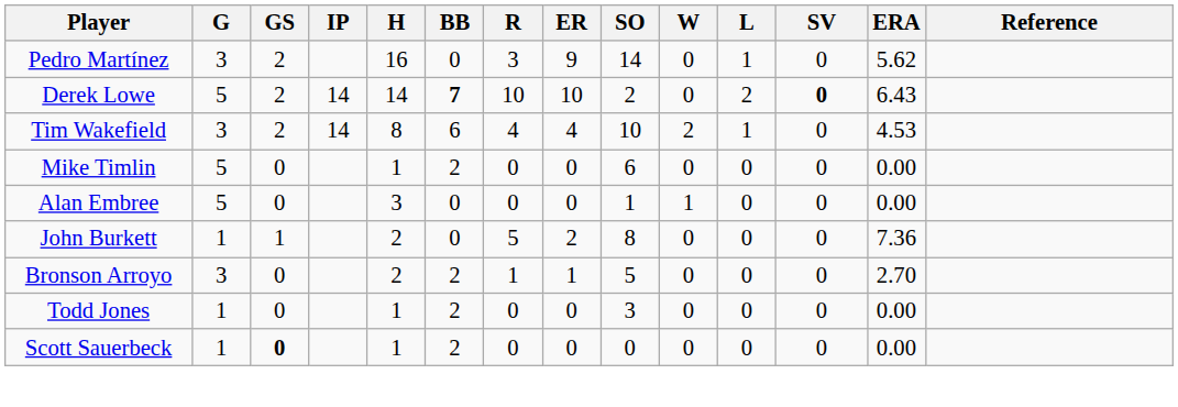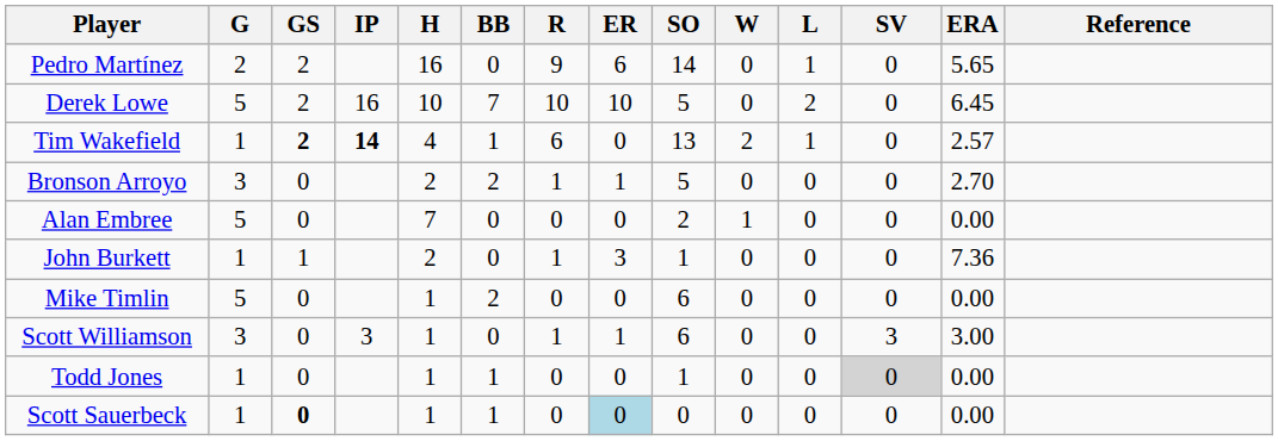 <table class="wikitable sortable" style="text-align:center">
 <tr>
 <th width="16%">Player</th>
 <th width="5%">G</th>
 <th width="5%">GS</th>
 <th width="5%">IP</th>
 <th width="5%">H</th>
 <th width="5%">BB</th>
 <th width="5%">R</th>
 <th width="5%">ER</th>
 <th width="5%">SO</th>
 <th width="5%">W</th>
 <th width="5%">L</th>
 <th>SV</th>
 <th width="5%">ERA</th>
 <th>Reference</th>
 </tr>
 <tr>
 <td><a href='#'>Pedro Martínez</a></td>
-<td>3</td>
+<td>2</td>
 <td>2</td>
 <td></td>
 <td>16</td>
 <td>0</td>
-<td>3</td>
 <td>9</td>
+<td>6</td>
 <td>14</td>
 <td>0</td>
 <td>1</td>
 <td>0</td>
-<td>5.62</td>
+<td>5.65</td>
 <td></td>
 </tr>
 <tr>
 <td><a href='#'>Derek Lowe</a></td>
 <td>5</td>
 <td>2</td>
-<td>14</td>
-<td>14</td>
-<td><strong>7</strong></td>
+<td>16</td>
+<td>10</td>
+<td>7</td>
 <td>10</td>
 <td>10</td>
+<td>5</td>
+<td>0</td>
 <td>2</td>
 <td>0</td>
-<td>2</td>
-<td><strong>0</strong></td>
-<td>6.43</td>
+<td>6.45</td>
 <td></td>
 </tr>
 <tr>
 <td><a href='#'>Tim Wakefield</a></td>
-<td>3</td>
-<td>2</td>
-<td>14</td>
-<td>8</td>
+<td>1</td>
+<td><strong>2</strong></td>
+<td><strong>14</strong></td>
+<td>4</td>
+<td>1</td>
 <td>6</td>
-<td>4</td>
-<td>4</td>
-<td>10</td>
+<td>0</td>
+<td>13</td>
 <td>2</td>
 <td>1</td>
 <td>0</td>
-<td>4.53</td>
+<td>2.57</td>
+<td></td>
+</tr>
+<tr>
+<td><a href='#'>Bronson Arroyo</a></td>
+<td>3</td>
+<td>0</td>
+<td></td>
+<td>2</td>
+<td>2</td>
+<td>1</td>
+<td>1</td>
+<td>5</td>
+<td>0</td>
+<td>0</td>
+<td>0</td>
+<td>2.70</td>
+<td></td>
+</tr>
+<tr>
+<td><a href='#'>Alan Embree</a></td>
+<td>5</td>
+<td>0</td>
+<td></td>
+<td>7</td>
+<td>0</td>
+<td>0</td>
+<td>0</td>
+<td>2</td>
+<td>1</td>
+<td>0</td>
+<td>0</td>
+<td>0.00</td>
+<td></td>
+</tr>
+<tr>
+<td><a href='#'>John Burkett</a></td>
+<td>1</td>
+<td>1</td>
+<td></td>
+<td>2</td>
+<td>0</td>
+<td>1</td>
+<td>3</td>
+<td>1</td>
+<td>0</td>
+<td>0</td>
+<td>0</td>
+<td>7.36</td>
 <td></td>
 </tr>
 <tr>
 <td><a href='#'>Mike Timlin</a></td>
 <td>5</td>
 <td>0</td>
 <td></td>
 <td>1</td>
 <td>2</td>
 <td>0</td>
 <td>0</td>
 <td>6</td>
 <td>0</td>
 <td>0</td>
 <td>0</td>
 <td>0.00</td>
 <td></td>
 </tr>
 <tr>
-<td><a href='#'>Alan Embree</a></td>
-<td>5</td>
-<td>0</td>
-<td></td>
+<td><a href='#'>Scott Williamson</a></td>
 <td>3</td>
 <td>0</td>
-<td>0</td>
+<td>3</td>
+<td>1</td>
 <td>0</td>
 <td>1</td>
 <td>1</td>
+<td>6</td>
 <td>0</td>
 <td>0</td>
-<td>0.00</td>
-<td></td>
-</tr>
-<tr>
-<td><a href='#'>John Burkett</a></td>
-<td>1</td>
-<td>1</td>
-<td></td>
-<td>2</td>
-<td>0</td>
-<td>5</td>
-<td>2</td>
-<td>8</td>
-<td>0</td>
-<td>0</td>
-<td>0</td>
-<td>7.36</td>
-<td></td>
-</tr>
-<tr>
-<td><a href='#'>Bronson Arroyo</a></td>
 <td>3</td>
-<td>0</td>
-<td></td>
-<td>2</td>
-<td>2</td>
-<td>1</td>
-<td>1</td>
-<td>5</td>
-<td>0</td>
-<td>0</td>
-<td>0</td>
-<td>2.70</td>
+<td>3.00</td>
 <td></td>
 </tr>
 <tr>
 <td><a href='#'>Todd Jones</a></td>
 <td>1</td>
 <td>0</td>
 <td></td>
 <td>1</td>
-<td>2</td>
+<td>1</td>
 <td>0</td>
 <td>0</td>
-<td>3</td>
+<td>1</td>
 <td>0</td>
 <td>0</td>
-<td>0</td>
+<td style="background: lightgrey;">0</td>
 <td>0.00</td>
 <td></td>
 </tr>
 <tr>
 <td><a href='#'>Scott Sauerbeck</a></td>
 <td>1</td>
 <td><strong>0</strong></td>
 <td></td>
 <td>1</td>
-<td>2</td>
+<td>1</td>
 <td>0</td>
-<td>0</td>
+<td style="background: lightblue;">0</td>
 <td>0</td>
 <td>0</td>
 <td>0</td>
 <td>0</td>
 <td>0.00</td>
 <td></td>
 </tr>
 </table>
